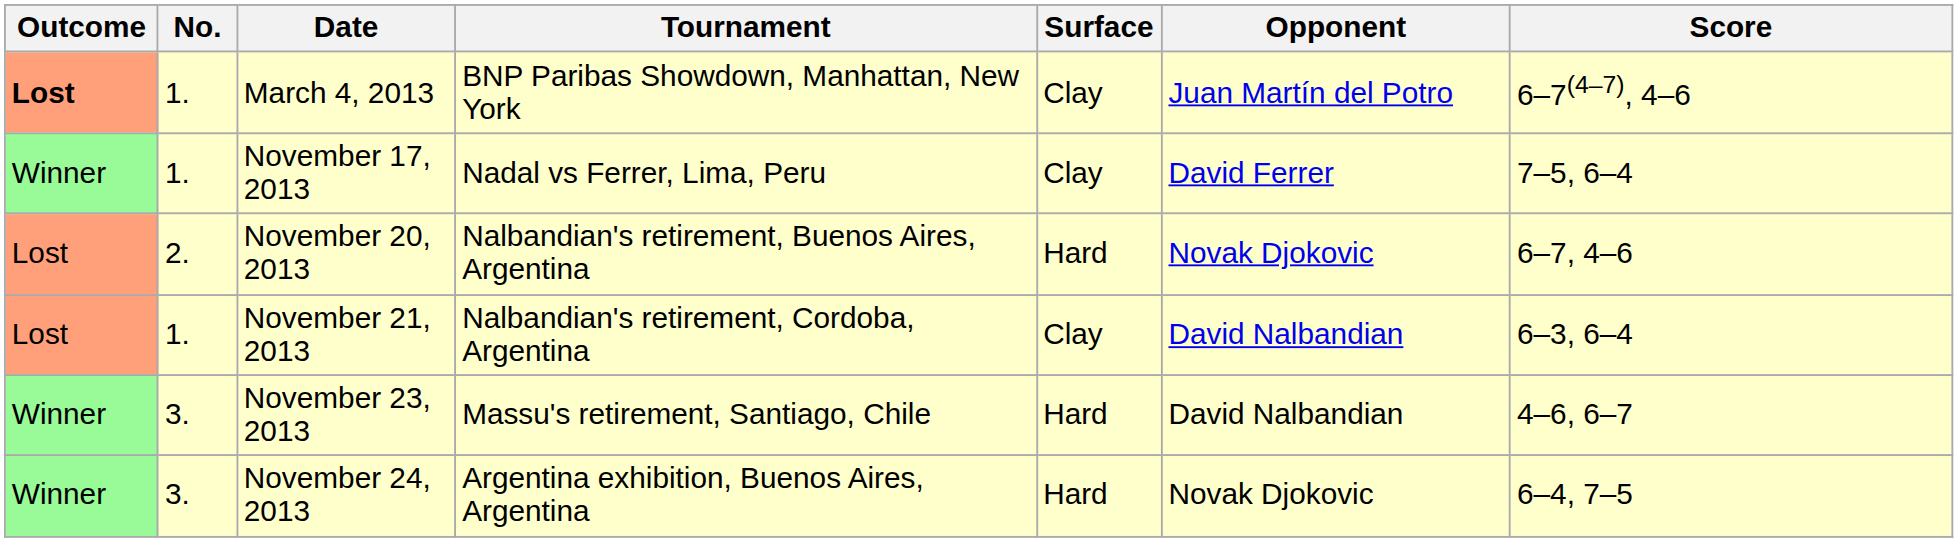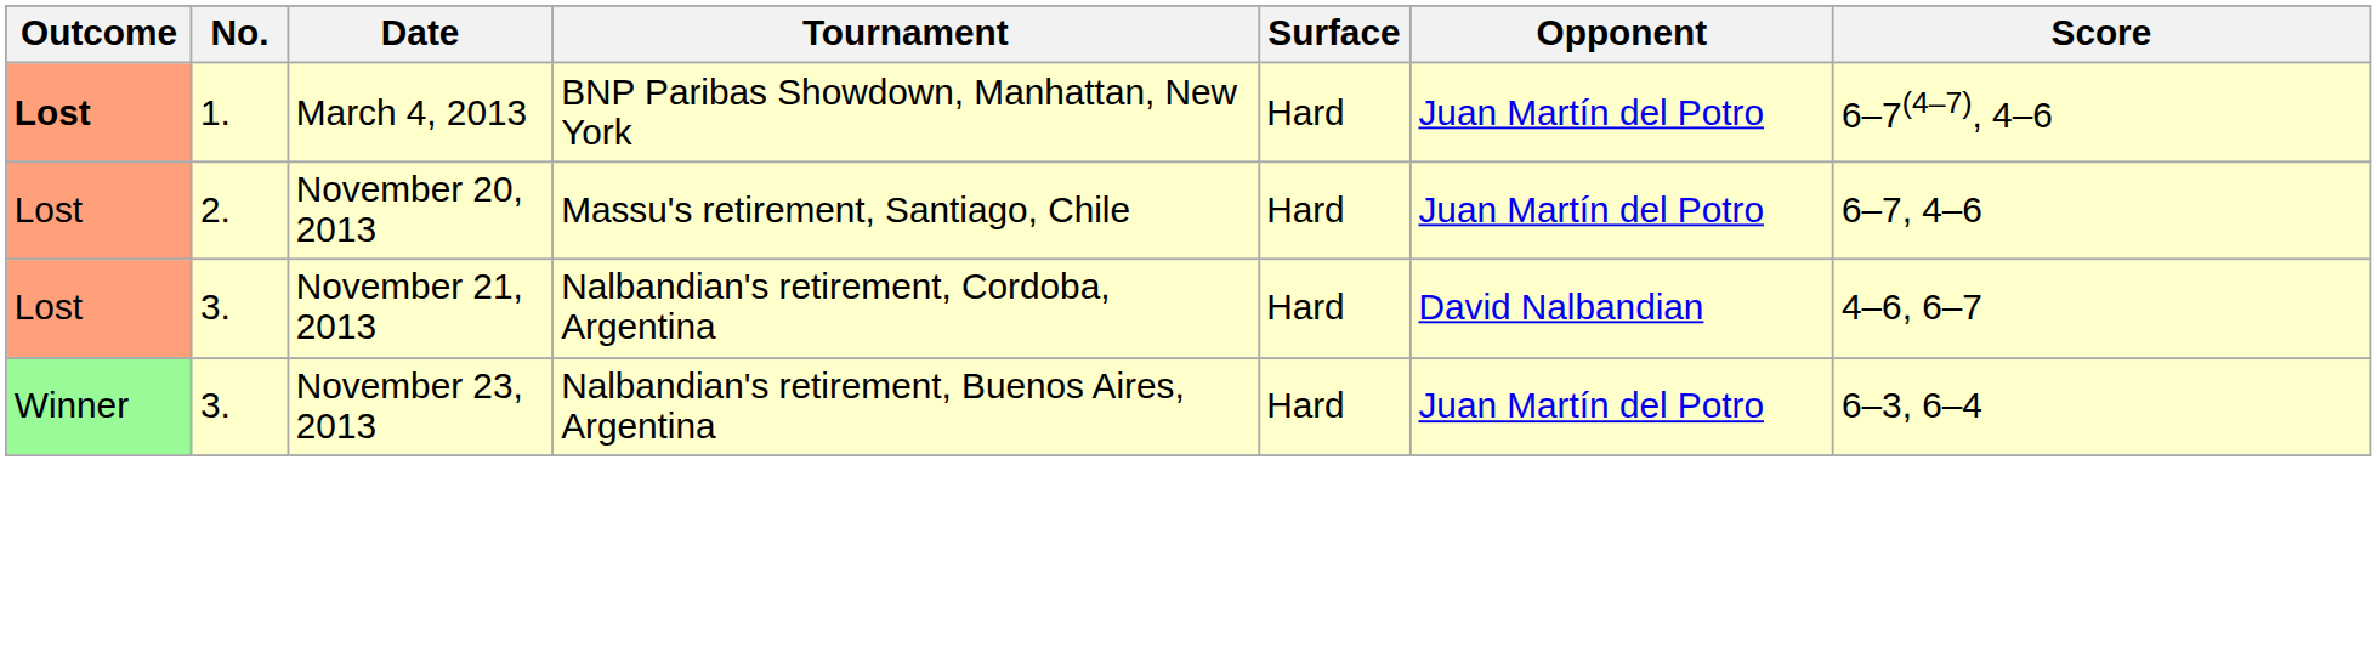 <table class="sortable wikitable">
 <tr>
 <th width=75>Outcome</th>
 <th width=35>No.</th>
 <th width=110>Date</th>
 <th width=305>Tournament</th>
 <th width=60>Surface</th>
 <th width=180>Opponent</th>
 <th width=230>Score</th>
 </tr>
 <tr bgcolor=#ffffcc>
 <td bgcolor=FFA07A><strong>Lost</strong></td>
 <td>1.</td>
 <td>March 4, 2013</td>
 <td>BNP Paribas Showdown, Manhattan, New York</td>
-<td>Clay</td>
+<td>Hard</td>
 <td> <a href='#'>Juan Martín del Potro</a></td>
 <td>6–7<sup>(4–7)</sup>, 4–6</td>
-</tr>
-<tr bgcolor=#ffffcc>
-<td bgcolor=98fb98>Winner</td>
-<td>1.</td>
-<td>November 17, 2013</td>
-<td>Nadal vs Ferrer, Lima, Peru</td>
-<td>Clay</td>
-<td> <a href='#'>David Ferrer</a></td>
-<td>7–5, 6–4</td>
 </tr>
 <tr bgcolor=#ffffcc>
 <td bgcolor=FFA07A>Lost</td>
 <td>2.</td>
 <td>November 20, 2013</td>
-<td>Nalbandian's retirement, Buenos Aires, Argentina</td>
+<td>Massu's retirement, Santiago, Chile</td>
 <td>Hard</td>
-<td> <a href='#'>Novak Djokovic</a></td>
+<td> <a href='#'>Juan Martín del Potro</a></td>
 <td>6–7, 4–6</td>
 </tr>
 <tr bgcolor=#ffffcc>
 <td bgcolor=FFA07A>Lost</td>
-<td>1.</td>
+<td>3.</td>
 <td>November 21, 2013</td>
 <td>Nalbandian's retirement, Cordoba, Argentina</td>
-<td>Clay</td>
+<td>Hard</td>
 <td> <a href='#'>David Nalbandian</a></td>
-<td>6–3, 6–4</td>
+<td>4–6, 6–7</td>
 </tr>
 <tr bgcolor=#ffffcc>
 <td bgcolor=98fb98>Winner</td>
 <td>3.</td>
 <td>November 23, 2013</td>
-<td>Massu's retirement, Santiago, Chile</td>
+<td>Nalbandian's retirement, Buenos Aires, Argentina</td>
 <td>Hard</td>
-<td> David Nalbandian</td>
-<td>4–6, 6–7</td>
-</tr>
-<tr bgcolor=#ffffcc>
-<td bgcolor=98fb98>Winner</td>
-<td>3.</td>
-<td>November 24, 2013</td>
-<td>Argentina exhibition, Buenos Aires, Argentina</td>
-<td>Hard</td>
-<td> Novak Djokovic</td>
-<td>6–4, 7–5</td>
+<td> <a href='#'>Juan Martín del Potro</a></td>
+<td>6–3, 6–4</td>
 </tr>
 </table>
